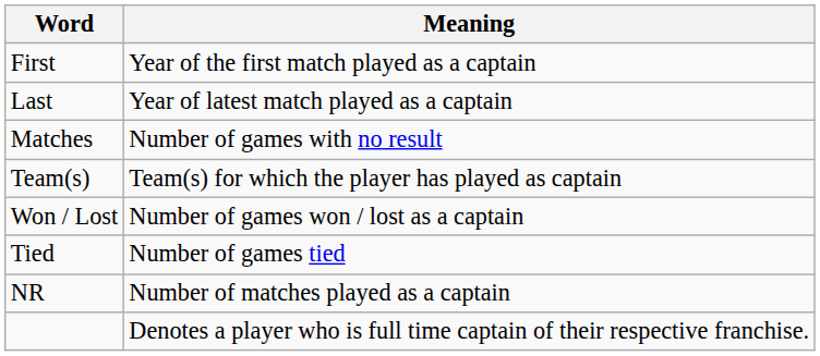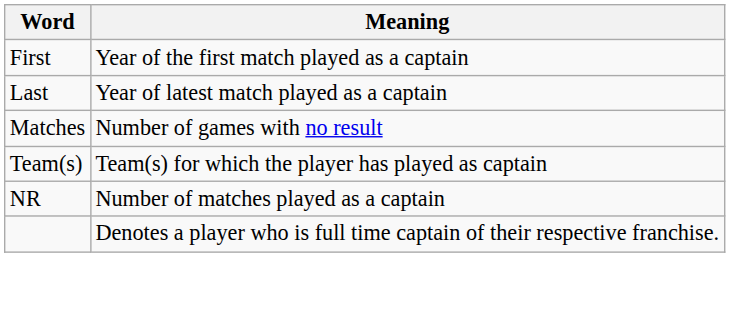 <table class="wikitable">
 <tr>
 <th>Word</th>
 <th>Meaning</th>
 </tr>
 <tr>
 <td>First</td>
 <td>Year of the first match played as a captain</td>
 </tr>
 <tr>
 <td>Last</td>
 <td>Year of latest match played as a captain</td>
 </tr>
 <tr>
 <td>Matches</td>
 <td>Number of games with <a href='#'>no result</a></td>
 </tr>
 <tr>
 <td>Team(s)</td>
 <td>Team(s) for which the player has played as captain</td>
 </tr>
 <tr>
-<td>Won / Lost</td>
-<td>Number of games won / lost as a captain</td>
-</tr>
-<tr>
-<td>Tied</td>
-<td>Number of games <a href='#'>tied</a></td>
-</tr>
-<tr>
 <td>NR</td>
 <td>Number of matches played as a captain</td>
 </tr>
 <tr>
 <td></td>
 <td>Denotes a player who is full time captain of their respective franchise.</td>
 </tr>
 </table>
